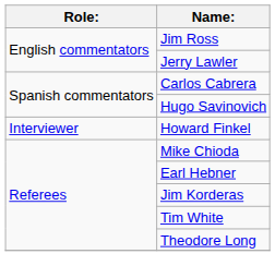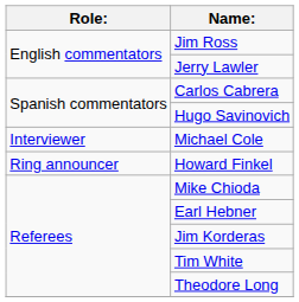 <table class=wikitable style="font-size:90%; margin: 0.5em 0 0.5em 1em; float: right; clear: right;">
 <tr>
 <th>Role:</th>
 <th>Name:</th>
 </tr>
 <tr>
 <td rowspan=2>English <a href='#'>commentators</a></td>
 <td><a href='#'>Jim Ross</a></td>
 </tr>
 <tr>
 <td><a href='#'>Jerry Lawler</a></td>
 </tr>
 <tr>
 <td rowspan=2>Spanish commentators</td>
 <td><a href='#'>Carlos Cabrera</a></td>
 </tr>
 <tr>
 <td><a href='#'>Hugo Savinovich</a></td>
 </tr>
 <tr>
 <td><a href='#'>Interviewer</a></td>
+<td><a href='#'>Michael Cole</a></td>
+</tr>
+<tr>
+<td><a href='#'>Ring announcer</a></td>
 <td><a href='#'>Howard Finkel</a></td>
 </tr>
 <tr>
 <td rowspan=5><a href='#'>Referees</a></td>
 <td><a href='#'>Mike Chioda</a></td>
 </tr>
 <tr>
 <td><a href='#'>Earl Hebner</a></td>
 </tr>
 <tr>
 <td><a href='#'>Jim Korderas</a></td>
 </tr>
 <tr>
 <td><a href='#'>Tim White</a></td>
 </tr>
 <tr>
 <td><a href='#'>Theodore Long</a></td>
 </tr>
 <tr>
 </tr>
 </table>
